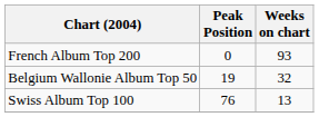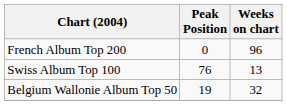 <table class="wikitable sortable">
 <tr>
 <th align="left">Chart (2004)</th>
 <th align="left">Peak<br>Position</th>
 <th align="left">Weeks<br>on chart</th>
 </tr>
 <tr>
 <td align="left">French Album Top 200</td>
 <td align="center">0</td>
-<td align="center">93</td>
+<td align="center">96</td>
+</tr>
+<tr>
+<td align="left">Swiss Album Top 100</td>
+<td align="center">76</td>
+<td align="center">13</td>
 </tr>
 <tr>
 <td align="left">Belgium Wallonie Album Top 50</td>
 <td align="center">19</td>
 <td align="center">32</td>
 </tr>
 <tr>
-<td align="left">Swiss Album Top 100</td>
-<td align="center">76</td>
-<td align="center">13</td>
-</tr>
-<tr>
 </tr>
 </table>
